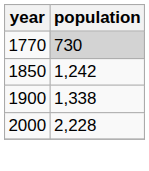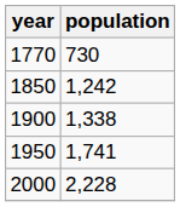 <table class="wikitable">
 <tr>
 <th>year</th>
 <th>population</th>
 </tr>
 <tr>
 <td>1770</td>
-<td style="background: lightgrey;">730</td>
+<td>730</td>
 </tr>
 <tr>
 <td>1850</td>
 <td>1,242</td>
 </tr>
 <tr>
 <td>1900</td>
 <td>1,338</td>
 </tr>
 <tr>
+<td>1950</td>
+<td>1,741</td>
+</tr>
+<tr>
 <td>2000</td>
 <td>2,228</td>
 </tr>
 <tr>
 </tr>
 </table>
